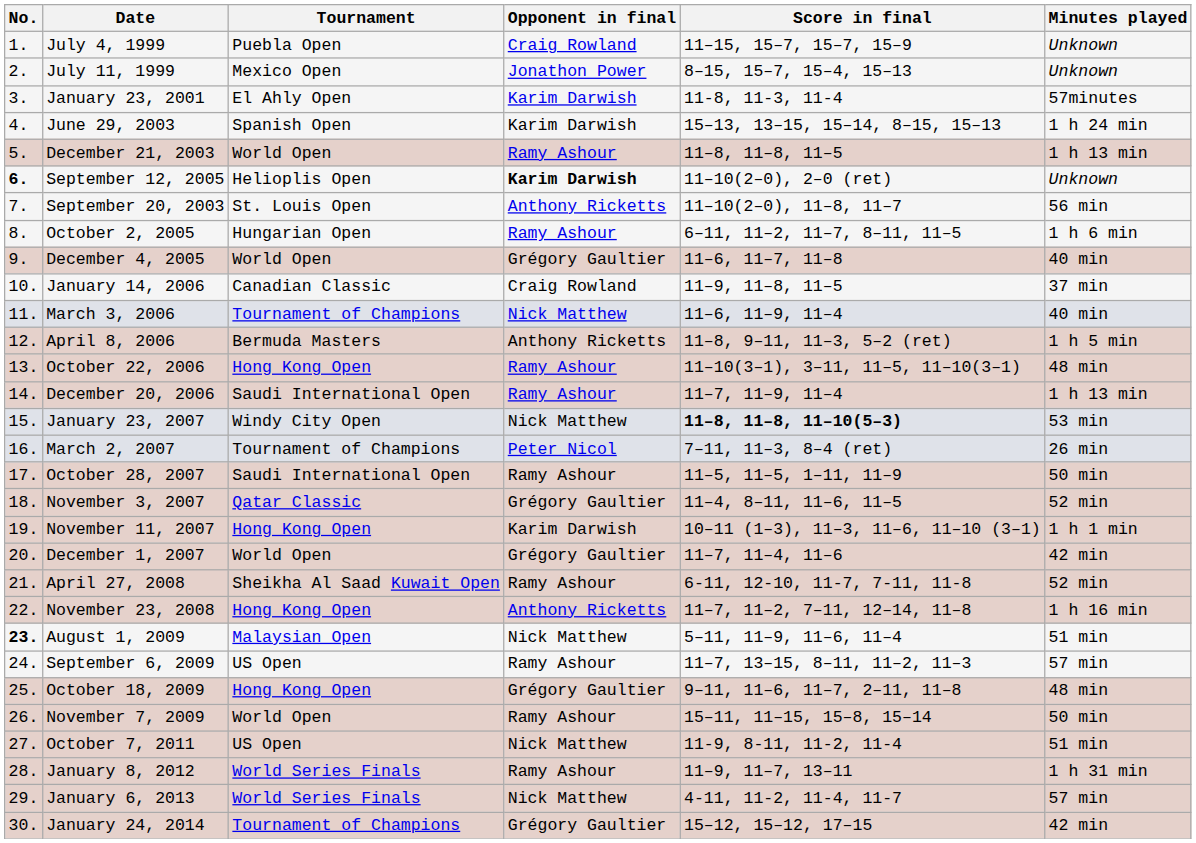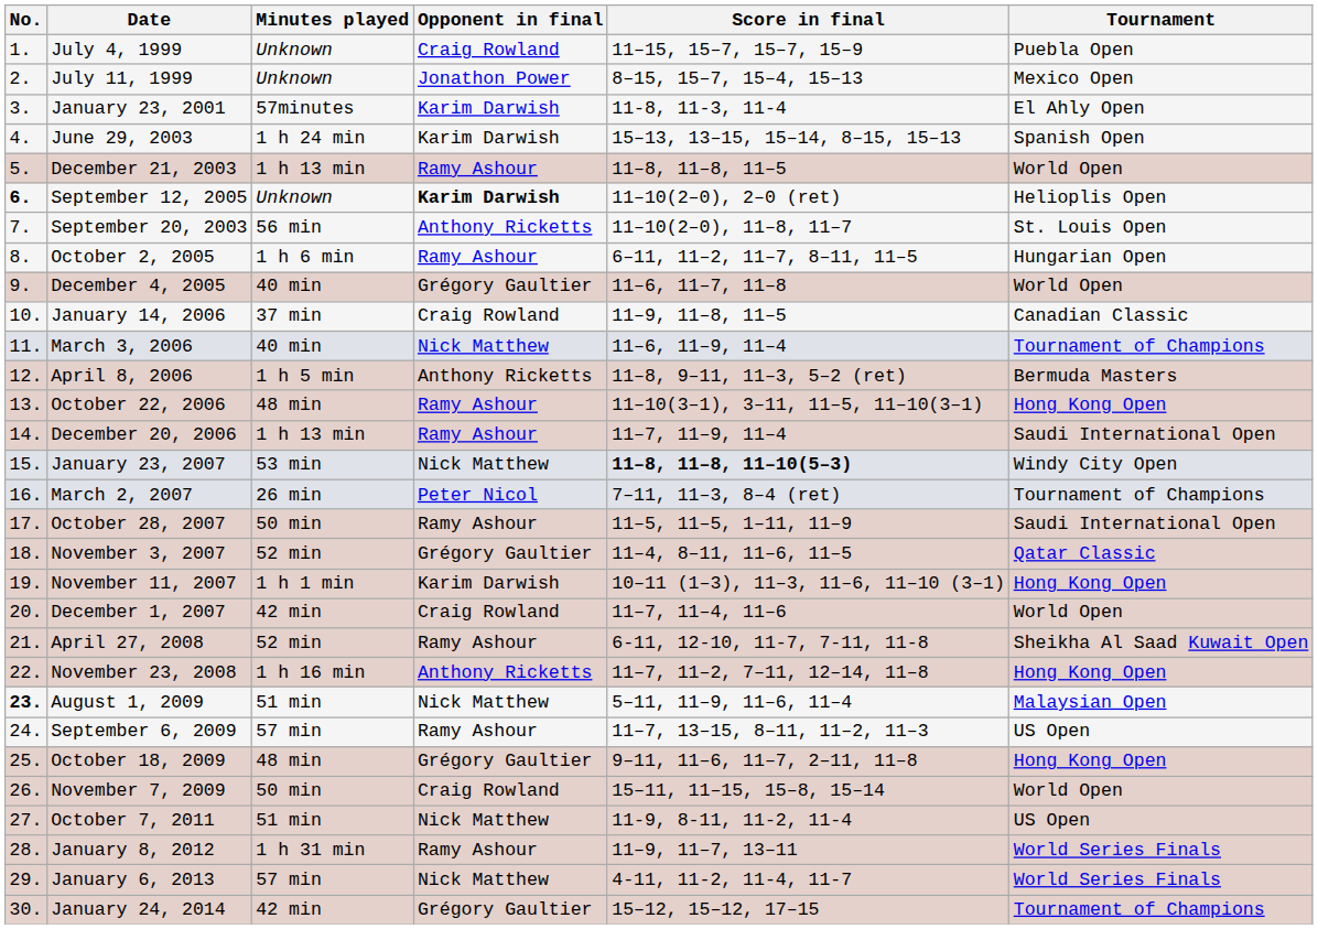 <table class="sortable wikitable">
 <tr>
 <th>No.</th>
 <th>Date</th>
-<th>Tournament</th>
+<th>Minutes played</th>
 <th>Opponent in final</th>
 <th>Score in final</th>
-<th>Minutes played</th>
+<th>Tournament</th>
 </tr>
 <tr style="background:#f5f5f5;">
 <td>1.</td>
 <td>July 4, 1999</td>
-<td>Puebla Open</td>
+<td><em>Unknown</em></td>
 <td> <a href='#'>Craig Rowland</a></td>
 <td>11–15, 15–7, 15–7, 15–9</td>
-<td><em>Unknown</em></td>
+<td>Puebla Open</td>
 </tr>
 <tr style="background:#f5f5f5;">
 <td>2.</td>
 <td>July 11, 1999</td>
-<td>Mexico Open</td>
+<td><em>Unknown</em></td>
 <td> <a href='#'>Jonathon Power</a></td>
 <td>8–15, 15–7, 15–4, 15–13</td>
-<td><em>Unknown</em></td>
+<td>Mexico Open</td>
 </tr>
 <tr style="background:#f5f5f5;">
 <td>3.</td>
 <td>January 23, 2001</td>
-<td>El Ahly Open</td>
+<td>57minutes</td>
 <td> <a href='#'>Karim Darwish</a></td>
 <td>11-8, 11-3, 11-4</td>
-<td>57minutes</td>
+<td>El Ahly Open</td>
 </tr>
 <tr style="background:#f5f5f5;">
 <td>4.</td>
 <td>June 29, 2003</td>
-<td>Spanish Open</td>
+<td align="left">1 h 24 min</td>
 <td> Karim Darwish</td>
 <td>15–13, 13–15, 15–14, 8–15, 15–13</td>
-<td align="left">1 h 24 min</td>
+<td>Spanish Open</td>
 </tr>
 <tr style="background:#e5d1cb;">
 <td>5.</td>
 <td>December 21, 2003</td>
-<td>World Open</td>
+<td align="left">1 h 13 min</td>
 <td> <a href='#'>Ramy Ashour</a></td>
 <td>11–8, 11–8, 11–5</td>
-<td align="left">1 h 13 min</td>
+<td>World Open</td>
 </tr>
 <tr style="background:#f5f5f5;">
 <td><strong>6.</strong></td>
 <td>September 12, 2005</td>
-<td>Helioplis Open</td>
+<td><em>Unknown</em></td>
 <td><strong> Karim Darwish</strong></td>
 <td>11–10(2–0), 2–0 (ret)</td>
-<td><em>Unknown</em></td>
+<td>Helioplis Open</td>
 </tr>
 <tr style="background:#f5f5f5;">
 <td>7.</td>
 <td>September 20, 2003</td>
-<td>St. Louis Open</td>
+<td align="left">56 min</td>
 <td> <a href='#'>Anthony Ricketts</a></td>
 <td>11–10(2–0), 11–8, 11–7</td>
-<td align="left">56 min</td>
+<td>St. Louis Open</td>
 </tr>
 <tr style="background:#f5f5f5;">
 <td>8.</td>
 <td>October 2, 2005</td>
-<td>Hungarian Open</td>
+<td align="left">1 h 6 min</td>
 <td> <a href='#'>Ramy Ashour</a></td>
 <td>6–11, 11–2, 11–7, 8–11, 11–5</td>
-<td align="left">1 h 6 min</td>
+<td>Hungarian Open</td>
 </tr>
 <tr style="background:#e5d1cb;">
 <td>9.</td>
 <td>December 4, 2005</td>
-<td>World Open</td>
+<td align="left">40 min</td>
 <td> Grégory Gaultier</td>
 <td>11–6, 11–7, 11–8</td>
-<td align="left">40 min</td>
+<td>World Open</td>
 </tr>
 <tr style="background:#f5f5f5;">
 <td>10.</td>
 <td>January 14, 2006</td>
-<td>Canadian Classic</td>
+<td align="left">37 min</td>
 <td> Craig Rowland</td>
 <td>11–9, 11–8, 11–5</td>
-<td align="left">37 min</td>
+<td>Canadian Classic</td>
 </tr>
 <tr style="background:#dfe2e9;">
 <td>11.</td>
 <td>March 3, 2006</td>
-<td><a href='#'>Tournament of Champions</a></td>
+<td align="left">40 min</td>
 <td> <a href='#'>Nick Matthew</a></td>
 <td>11–6, 11–9, 11–4</td>
-<td align="left">40 min</td>
+<td><a href='#'>Tournament of Champions</a></td>
 </tr>
 <tr style="background:#e5d1cb;">
 <td>12.</td>
 <td>April 8, 2006</td>
-<td>Bermuda Masters</td>
+<td align="left">1 h 5 min</td>
 <td> Anthony Ricketts</td>
 <td>11–8, 9–11, 11–3, 5–2 (ret)</td>
-<td align="left">1 h 5 min</td>
+<td>Bermuda Masters</td>
 </tr>
 <tr style="background:#e5d1cb;">
 <td>13.</td>
 <td>October 22, 2006</td>
-<td><a href='#'>Hong Kong Open</a></td>
+<td align="left">48 min</td>
 <td> <a href='#'>Ramy Ashour</a></td>
 <td>11–10(3–1), 3–11, 11–5, 11–10(3–1)</td>
-<td align="left">48 min</td>
+<td><a href='#'>Hong Kong Open</a></td>
 </tr>
 <tr style="background:#e5d1cb;">
 <td>14.</td>
 <td>December 20, 2006</td>
-<td>Saudi International Open</td>
+<td align="left">1 h 13 min</td>
 <td> <a href='#'>Ramy Ashour</a></td>
 <td>11–7, 11–9, 11–4</td>
-<td align="left">1 h 13 min</td>
+<td>Saudi International Open</td>
 </tr>
 <tr style="background:#dfe2e9;">
 <td>15.</td>
 <td>January 23, 2007</td>
-<td>Windy City Open</td>
+<td align="left">53 min</td>
 <td> Nick Matthew</td>
 <td><strong>11–8, 11–8, 11–10(5–3)</strong></td>
-<td align="left">53 min</td>
+<td>Windy City Open</td>
 </tr>
 <tr style="background:#dfe2e9;">
 <td>16.</td>
 <td>March 2, 2007</td>
-<td>Tournament of Champions</td>
+<td align="left">26 min</td>
 <td> <a href='#'>Peter Nicol</a></td>
 <td>7–11, 11–3, 8–4 (ret)</td>
-<td align="left">26 min</td>
+<td>Tournament of Champions</td>
 </tr>
 <tr style="background:#e5d1cb;">
 <td>17.</td>
 <td>October 28, 2007</td>
-<td>Saudi International Open</td>
+<td align="left">50 min</td>
 <td> Ramy Ashour</td>
 <td>11–5, 11–5, 1–11, 11–9</td>
-<td align="left">50 min</td>
+<td>Saudi International Open</td>
 </tr>
 <tr style="background:#e5d1cb;">
 <td>18.</td>
 <td>November 3, 2007</td>
-<td><a href='#'>Qatar Classic</a></td>
+<td align="left">52 min</td>
 <td> Grégory Gaultier</td>
 <td>11–4, 8–11, 11–6, 11–5</td>
-<td align="left">52 min</td>
+<td><a href='#'>Qatar Classic</a></td>
 </tr>
 <tr style="background:#e5d1cb;">
 <td>19.</td>
 <td>November 11, 2007</td>
-<td><a href='#'>Hong Kong Open</a></td>
+<td align="left">1 h 1 min</td>
 <td> Karim Darwish</td>
 <td>10–11 (1–3), 11–3, 11–6, 11–10 (3–1)</td>
-<td align="left">1 h 1 min</td>
+<td><a href='#'>Hong Kong Open</a></td>
 </tr>
 <tr style="background:#e5d1cb;">
 <td>20.</td>
 <td>December 1, 2007</td>
+<td align="left">42 min</td>
+<td> Craig Rowland</td>
+<td>11–7, 11–4, 11–6</td>
 <td>World Open</td>
-<td> Grégory Gaultier</td>
-<td>11–7, 11–4, 11–6</td>
-<td align="left">42 min</td>
 </tr>
 <tr style="background:#e5d1cb;">
 <td>21.</td>
 <td>April 27, 2008</td>
-<td>Sheikha Al Saad <a href='#'>Kuwait Open</a></td>
+<td align="left">52 min</td>
 <td> Ramy Ashour</td>
 <td>6-11, 12-10, 11-7, 7-11, 11-8</td>
-<td align="left">52 min</td>
+<td>Sheikha Al Saad <a href='#'>Kuwait Open</a></td>
 </tr>
 <tr style="background:#e5d1cb;">
 <td>22.</td>
 <td>November 23, 2008</td>
-<td><a href='#'>Hong Kong Open</a></td>
+<td align="left">1 h 16 min</td>
 <td> <a href='#'>Anthony Ricketts</a></td>
 <td>11–7, 11–2, 7–11, 12–14, 11–8</td>
-<td align="left">1 h 16 min</td>
+<td><a href='#'>Hong Kong Open</a></td>
 </tr>
 <tr style="background:#f5f5f5;">
 <td><strong>23.</strong></td>
 <td>August 1, 2009</td>
-<td><a href='#'>Malaysian Open</a></td>
+<td align="left">51 min</td>
 <td> Nick Matthew</td>
 <td>5–11, 11–9, 11–6, 11–4</td>
-<td align="left">51 min</td>
+<td><a href='#'>Malaysian Open</a></td>
 </tr>
 <tr style="background:#f5f5f5;">
 <td>24.</td>
 <td>September 6, 2009</td>
-<td>US Open</td>
+<td align="left">57 min</td>
 <td> Ramy Ashour</td>
 <td>11–7, 13–15, 8–11, 11–2, 11–3</td>
-<td align="left">57 min</td>
+<td>US Open</td>
 </tr>
 <tr style="background:#e5d1cb;">
 <td>25.</td>
 <td>October 18, 2009</td>
-<td><a href='#'>Hong Kong Open</a></td>
+<td align="left">48 min</td>
 <td> Grégory Gaultier</td>
 <td>9–11, 11–6, 11–7, 2–11, 11–8</td>
-<td align="left">48 min</td>
+<td><a href='#'>Hong Kong Open</a></td>
 </tr>
 <tr style="background:#e5d1cb;">
 <td>26.</td>
 <td>November 7, 2009</td>
+<td align="left">50 min</td>
+<td> Craig Rowland</td>
+<td>15–11, 11–15, 15–8, 15–14</td>
 <td>World Open</td>
-<td> Ramy Ashour</td>
-<td>15–11, 11–15, 15–8, 15–14</td>
-<td align="left">50 min</td>
 </tr>
 <tr style="background:#e5d1cb;">
 <td>27.</td>
 <td>October 7, 2011</td>
-<td>US Open</td>
+<td align="left">51 min</td>
 <td> Nick Matthew</td>
 <td>11-9, 8-11, 11-2, 11-4</td>
-<td align="left">51 min</td>
+<td>US Open</td>
 </tr>
 <tr style="background:#e5d1cb;">
 <td>28.</td>
 <td>January 8, 2012</td>
-<td><a href='#'>World Series Finals</a></td>
+<td align="left">1 h 31 min</td>
 <td> Ramy Ashour</td>
 <td>11–9, 11–7, 13–11</td>
-<td align="left">1 h 31 min</td>
+<td><a href='#'>World Series Finals</a></td>
 </tr>
 <tr style="background:#e5d1cb;">
 <td>29.</td>
 <td>January 6, 2013</td>
-<td><a href='#'>World Series Finals</a></td>
+<td align="left">57 min </td>
 <td> Nick Matthew</td>
 <td>4-11, 11-2, 11-4, 11-7</td>
-<td align="left">57 min </td>
+<td><a href='#'>World Series Finals</a></td>
 </tr>
 <tr style="background:#e5d1cb;">
 <td>30.</td>
 <td>January 24, 2014</td>
-<td><a href='#'>Tournament of Champions</a></td>
+<td align="left">42 min </td>
 <td> Grégory Gaultier</td>
 <td>15–12, 15–12, 17–15</td>
-<td align="left">42 min </td>
+<td><a href='#'>Tournament of Champions</a></td>
 </tr>
 </table>
